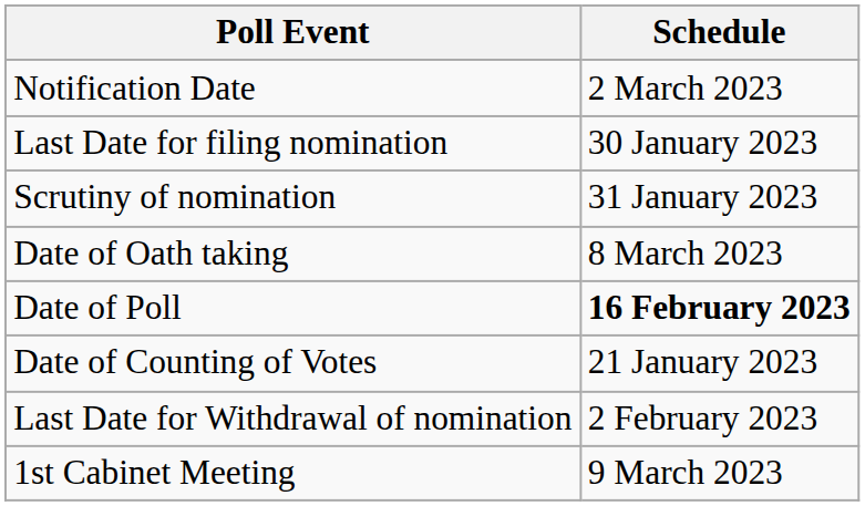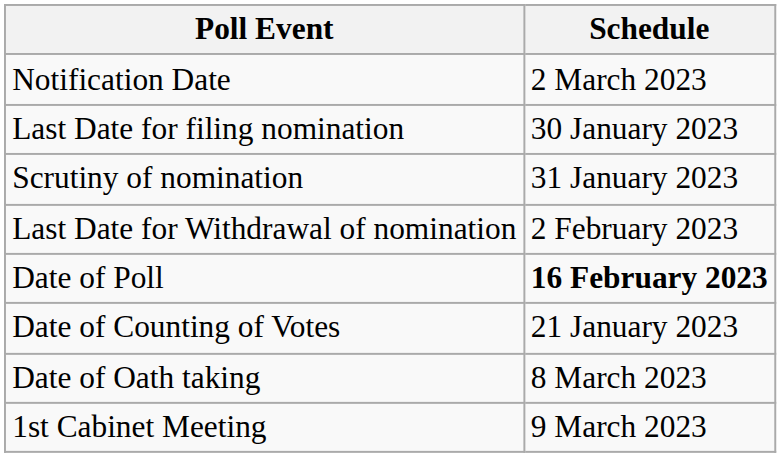 <table class="wikitable">
 <tr>
 <th>Poll Event</th>
 <th>Schedule</th>
 </tr>
 <tr>
 <td>Notification Date</td>
 <td>2 March 2023</td>
 </tr>
 <tr>
 <td>Last Date for filing nomination</td>
 <td>30 January 2023</td>
 </tr>
 <tr>
 <td>Scrutiny of nomination</td>
 <td>31 January 2023</td>
 </tr>
 <tr>
-<td>Date of Oath taking</td>
-<td>8 March 2023</td>
+<td>Last Date for Withdrawal of nomination</td>
+<td>2 February 2023</td>
 </tr>
 <tr>
 <td>Date of Poll</td>
 <td><strong>16 February 2023</strong></td>
 </tr>
 <tr>
 <td>Date of Counting of Votes</td>
 <td>21 January 2023</td>
 </tr>
 <tr>
-<td>Last Date for Withdrawal of nomination</td>
-<td>2 February 2023</td>
+<td>Date of Oath taking</td>
+<td>8 March 2023</td>
 </tr>
 <tr>
 <td>1st Cabinet Meeting</td>
 <td>9 March 2023</td>
 </tr>
 </table>
